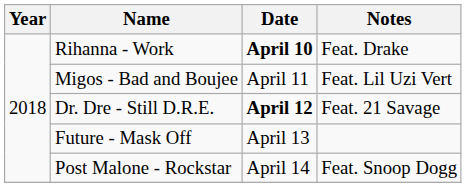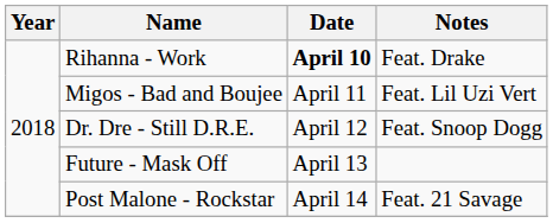 <table class="wikitable">
 <tr>
 <th>Year</th>
 <th>Name</th>
 <th>Date</th>
 <th>Notes</th>
 </tr>
 <tr>
 <td rowspan="5">2018</td>
 <td>Rihanna - Work</td>
 <td><strong>April 10</strong></td>
 <td>Feat. Drake</td>
 </tr>
 <tr>
 <td>Migos - Bad and Boujee</td>
 <td>April 11</td>
 <td>Feat. Lil Uzi Vert</td>
 </tr>
 <tr>
 <td>Dr. Dre - Still D.R.E.</td>
-<td><strong>April 12</strong></td>
-<td>Feat. 21 Savage</td>
+<td>April 12</td>
+<td>Feat. Snoop Dogg</td>
 </tr>
 <tr>
 <td>Future - Mask Off</td>
 <td>April 13</td>
 </tr>
 <tr>
 <td>Post Malone - Rockstar</td>
 <td>April 14</td>
-<td>Feat. Snoop Dogg</td>
+<td>Feat. 21 Savage</td>
 </tr>
 <tr>
 </tr>
 </table>
